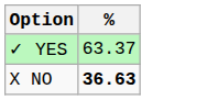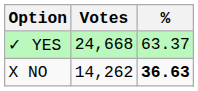 <table class="wikitable">
 <tr>
 <th>Option</th>
+<th>Votes</th>
 <th>%</th>
 </tr>
 <tr>
 <td style=background:#bbf8be>✓ YES</td>
+<td style=background:#bbf8be>24,668</td>
 <td style=background:#bbf8be>63.37</td>
 </tr>
 <tr>
 <td>X NO</td>
+<td>14,262</td>
 <td><strong>36.63</strong></td>
 </tr>
 </table>
